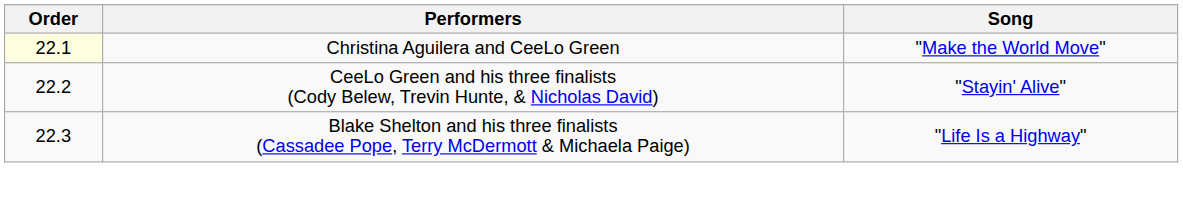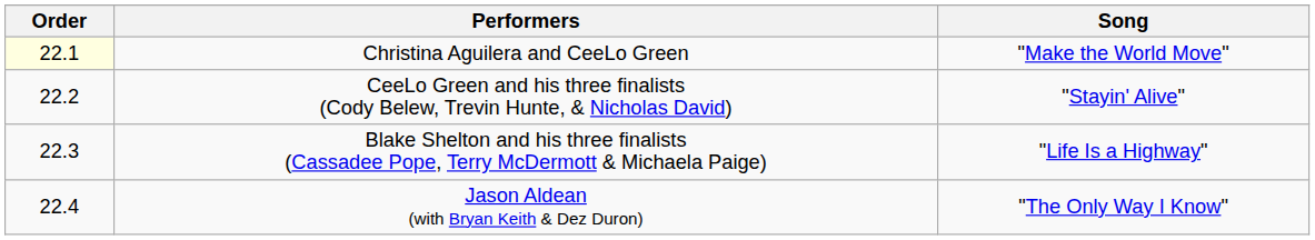 <table class="wikitable" style="text-align:center; width:65%;">
 <tr>
 </tr>
 <tr>
 <th>Order</th>
 <th>Performers</th>
 <th>Song</th>
 </tr>
 <tr>
 <td style="background: lightyellow;">22.1</td>
 <td>Christina Aguilera and CeeLo Green</td>
 <td>"<a href='#'>Make the World Move</a>"</td>
 </tr>
 <tr>
 <td>22.2</td>
 <td>CeeLo Green and his three finalists<br>(Cody Belew, Trevin Hunte, & <a href='#'>Nicholas David</a>)</td>
 <td>"<a href='#'>Stayin' Alive</a>"</td>
 </tr>
 <tr>
 <td>22.3</td>
 <td>Blake Shelton and his three finalists<br>(<a href='#'>Cassadee Pope</a>, <a href='#'>Terry McDermott</a> &  Michaela Paige)</td>
 <td>"<a href='#'>Life Is a Highway</a>"</td>
 </tr>
+<tr>
+<td>22.4</td>
+<td><a href='#'>Jason Aldean</a> <br> <small>(with <a href='#'>Bryan Keith</a> & Dez Duron)</small></td>
+<td>"<a href='#'>The Only Way I Know</a>"</td>
+</tr>
 </table>
